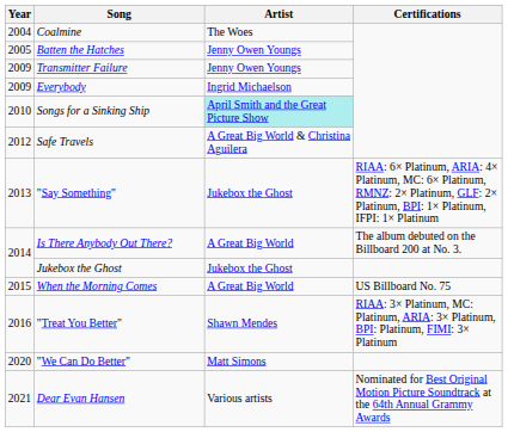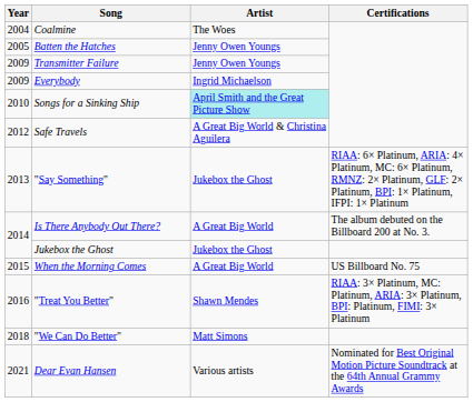 <table class="wikitable sortable">
 <tr>
 <th width="33">Year</th>
 <th width="230">Song</th>
 <th width="200">Artist</th>
 <th width="200">Certifications</th>
 </tr>
 <tr>
 <td align="center" rowspan="1">2004</td>
 <td><em>Coalmine</em></td>
 <td>The Woes</td>
 </tr>
 <tr>
 <td align="center" rowspan="1">2005</td>
 <td><em><a href='#'>Batten the Hatches</a></em></td>
 <td><a href='#'>Jenny Owen Youngs</a></td>
 </tr>
 <tr>
 <td align="center" rowspan="1">2009</td>
 <td><em><a href='#'>Transmitter Failure</a></em></td>
 <td><a href='#'>Jenny Owen Youngs</a></td>
 </tr>
 <tr>
 <td align="center" rowspan="1">2009</td>
 <td><a href='#'><em>Everybody</em></a></td>
 <td><a href='#'>Ingrid Michaelson</a></td>
 </tr>
 <tr>
 <td align="center" rowspan="1">2010</td>
 <td><em>Songs for a Sinking Ship</em></td>
 <td style="background: paleturquoise;"><a href='#'>April Smith and the Great Picture Show</a></td>
 </tr>
 <tr>
 <td align="center" rowspan="1">2012</td>
 <td><em>Safe Travels</em></td>
 <td><a href='#'>A Great Big World</a> & <a href='#'>Christina Aguilera</a></td>
 </tr>
 <tr>
 <td align="center" rowspan="1">2013</td>
 <td>"<a href='#'>Say Something</a>"</td>
 <td><a href='#'>Jukebox the Ghost</a></td>
 <td><a href='#'>RIAA</a>: 6× Platinum, <a href='#'>ARIA</a>: 4× Platinum, MC: 6× Platinum, <a href='#'>RMNZ</a>: 2× Platinum, <a href='#'>GLF</a>: 2× Platinum, <a href='#'>BPI</a>: 1× Platinum, IFPI: 1× Platinum</td>
 </tr>
 <tr>
 <td align="center" rowspan="2">2014</td>
 <td><em><a href='#'>Is There Anybody Out There?</a></em></td>
 <td><a href='#'>A Great Big World</a></td>
 <td>The album debuted on the Billboard 200 at No. 3.</td>
 </tr>
 <tr>
 <td><em>Jukebox the Ghost</em></td>
 <td><a href='#'>Jukebox the Ghost</a></td>
 </tr>
 <tr>
 <td align="center" rowspan="1">2015</td>
 <td><em><a href='#'>When the Morning Comes</a></em></td>
 <td><a href='#'>A Great Big World</a></td>
 <td>US Billboard No. 75</td>
 </tr>
 <tr>
 <td align="center" rowspan="1">2016</td>
 <td>"<a href='#'>Treat You Better</a>"</td>
 <td><a href='#'>Shawn Mendes</a></td>
 <td><a href='#'>RIAA</a>: 3× Platinum, MC: Platinum, <a href='#'>ARIA</a>: 3× Platinum, <a href='#'>BPI</a>: Platinum, <a href='#'>FIMI</a>: 3× Platinum</td>
 </tr>
 <tr>
-<td align="center" rowspan="1">2020</td>
+<td align="center" rowspan="1">2018</td>
 <td>"<a href='#'>We Can Do Better</a>"</td>
 <td><a href='#'>Matt Simons</a></td>
 </tr>
 <tr>
 <td align="center" rowspan="1">2021</td>
 <td><em><a href='#'>Dear Evan Hansen</a></em></td>
 <td>Various artists</td>
 <td>Nominated for <a href='#'>Best Original Motion Picture Soundtrack</a> at the <a href='#'>64th Annual Grammy Awards</a></td>
 </tr>
 </table>
